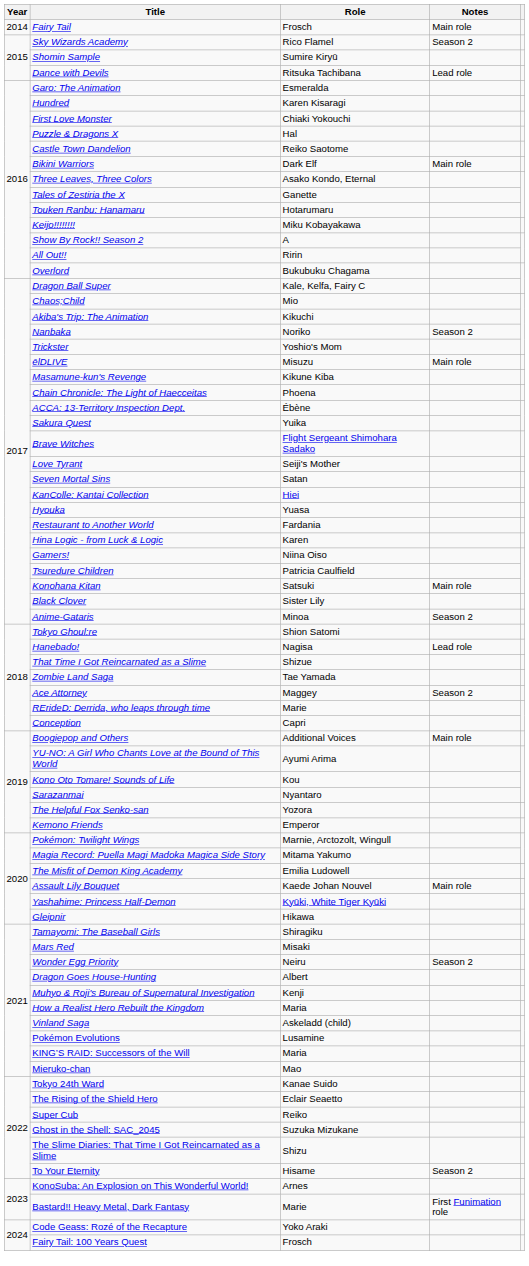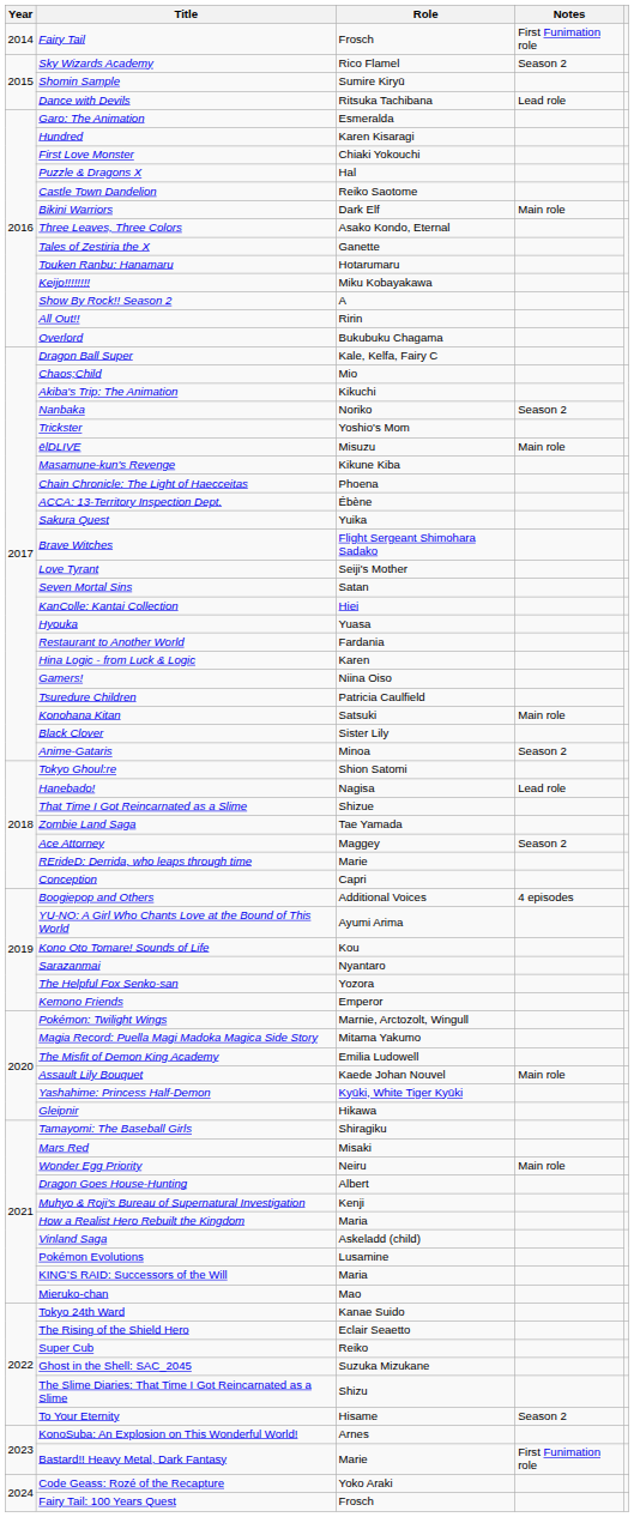 <table class="wikitable sortable plainrowheaders">
 <tr>
 <th>Year</th>
 <th>Title</th>
 <th>Role</th>
 <th class="unsortable">Notes</th>
 <th class="unsortable"></th>
 </tr>
 <tr>
 <td>2014</td>
 <td><em><a href='#'>Fairy Tail</a></em></td>
 <td>Frosch</td>
-<td>Main role</td>
+<td>First <a href='#'>Funimation</a> role</td>
 <td></td>
 </tr>
 <tr>
 <td rowspan="3">2015</td>
 <td><em><a href='#'>Sky Wizards Academy</a></em></td>
 <td>Rico Flamel</td>
 <td>Season 2</td>
 <td></td>
 </tr>
 <tr>
 <td><em><a href='#'>Shomin Sample</a></em></td>
 <td>Sumire Kiryū</td>
 <td></td>
 <td></td>
 </tr>
 <tr>
 <td><em><a href='#'>Dance with Devils</a></em></td>
 <td>Ritsuka Tachibana</td>
 <td>Lead role</td>
 <td></td>
 </tr>
 <tr>
 <td rowspan="13">2016</td>
 <td><em><a href='#'>Garo: The Animation</a></em></td>
 <td>Esmeralda</td>
 <td></td>
 <td></td>
 </tr>
 <tr>
 <td><em><a href='#'>Hundred</a></em></td>
 <td>Karen Kisaragi</td>
 <td></td>
 <td></td>
 </tr>
 <tr>
 <td><em><a href='#'>First Love Monster</a></em></td>
 <td>Chiaki Yokouchi</td>
 <td></td>
 <td></td>
 </tr>
 <tr>
 <td><em><a href='#'>Puzzle & Dragons X</a></em></td>
 <td>Hal</td>
 <td></td>
 <td></td>
 </tr>
 <tr>
 <td><em><a href='#'>Castle Town Dandelion</a></em></td>
 <td>Reiko Saotome</td>
 <td></td>
 <td></td>
 </tr>
 <tr>
 <td><em><a href='#'>Bikini Warriors</a></em></td>
 <td>Dark Elf</td>
 <td>Main role</td>
 <td></td>
 </tr>
 <tr>
 <td><em><a href='#'>Three Leaves, Three Colors</a></em></td>
 <td>Asako Kondo, Eternal</td>
 <td></td>
 <td rowspan="3"></td>
 </tr>
 <tr>
 <td><em><a href='#'>Tales of Zestiria the X</a></em></td>
 <td>Ganette</td>
 <td></td>
 </tr>
 <tr>
 <td><em><a href='#'>Touken Ranbu: Hanamaru</a></em></td>
 <td>Hotarumaru</td>
 <td></td>
 </tr>
 <tr>
 <td><em><a href='#'>Keijo!!!!!!!!</a></em></td>
 <td>Miku Kobayakawa</td>
 <td></td>
 <td></td>
 </tr>
 <tr>
 <td><em><a href='#'>Show By Rock!! Season 2</a></em></td>
 <td>A</td>
 <td></td>
 <td rowspan="2"></td>
 </tr>
 <tr>
 <td><em><a href='#'>All Out!!</a></em></td>
 <td>Ririn</td>
 <td></td>
 </tr>
 <tr>
 <td><em><a href='#'>Overlord</a></em></td>
 <td>Bukubuku Chagama</td>
 <td></td>
 <td rowspan="2"></td>
 </tr>
 <tr>
 <td rowspan="22">2017</td>
 <td><em><a href='#'>Dragon Ball Super</a></em></td>
 <td>Kale, Kelfa, Fairy C</td>
 <td></td>
 </tr>
 <tr>
 <td><em><a href='#'>Chaos;Child</a></em></td>
 <td>Mio</td>
 <td></td>
 <td rowspan="4"></td>
 </tr>
 <tr>
 <td><em><a href='#'>Akiba's Trip: The Animation</a></em></td>
 <td>Kikuchi</td>
 <td></td>
 </tr>
 <tr>
 <td><em><a href='#'>Nanbaka</a></em></td>
 <td>Noriko</td>
 <td>Season 2</td>
 </tr>
 <tr>
 <td><em><a href='#'>Trickster</a></em></td>
 <td>Yoshio's Mom</td>
 <td></td>
 </tr>
 <tr>
 <td><em><a href='#'>ēlDLIVE</a></em></td>
 <td>Misuzu</td>
 <td>Main role</td>
 <td></td>
 </tr>
 <tr>
 <td><em><a href='#'>Masamune-kun's Revenge</a></em></td>
 <td>Kikune Kiba</td>
 <td></td>
 <td></td>
 </tr>
 <tr>
 <td><em><a href='#'>Chain Chronicle: The Light of Haecceitas</a></em></td>
 <td>Phoena</td>
 <td></td>
 <td></td>
 </tr>
 <tr>
 <td><em><a href='#'>ACCA: 13-Territory Inspection Dept.</a></em></td>
 <td>Ébène</td>
 <td></td>
 <td rowspan="2"></td>
 </tr>
 <tr>
 <td><em><a href='#'>Sakura Quest</a></em></td>
 <td>Yuika</td>
 <td></td>
 </tr>
 <tr>
 <td><em><a href='#'>Brave Witches</a></em></td>
 <td><a href='#'>Flight Sergeant Shimohara Sadako</a></td>
 <td></td>
 <td></td>
 </tr>
 <tr>
 <td><em><a href='#'>Love Tyrant</a></em></td>
 <td>Seiji's Mother</td>
 <td></td>
 <td></td>
 </tr>
 <tr>
 <td><em><a href='#'>Seven Mortal Sins</a></em></td>
 <td>Satan</td>
 <td></td>
 <td></td>
 </tr>
 <tr>
 <td><em><a href='#'>KanColle: Kantai Collection</a></em></td>
 <td><a href='#'>Hiei</a></td>
 <td></td>
 <td></td>
 </tr>
 <tr>
 <td><em><a href='#'>Hyouka</a></em></td>
 <td>Yuasa</td>
 <td></td>
 <td></td>
 </tr>
 <tr>
 <td><em><a href='#'>Restaurant to Another World</a></em></td>
 <td>Fardania</td>
 <td></td>
 <td></td>
 </tr>
 <tr>
 <td><em><a href='#'>Hina Logic - from Luck & Logic</a></em></td>
 <td>Karen</td>
 <td></td>
 <td></td>
 </tr>
 <tr>
 <td><em><a href='#'>Gamers!</a></em></td>
 <td>Niina Oiso</td>
 <td></td>
 <td rowspan="3"></td>
 </tr>
 <tr>
 <td><em><a href='#'>Tsuredure Children</a></em></td>
 <td>Patricia Caulfield</td>
 <td></td>
 </tr>
 <tr>
 <td><em><a href='#'>Konohana Kitan</a></em></td>
 <td>Satsuki</td>
 <td>Main role</td>
 </tr>
 <tr>
 <td><em><a href='#'>Black Clover</a></em></td>
 <td>Sister Lily</td>
 <td></td>
 <td></td>
 </tr>
 <tr>
 <td><em><a href='#'>Anime-Gataris</a></em></td>
 <td>Minoa</td>
 <td>Season 2</td>
 <td></td>
 </tr>
 <tr>
 <td rowspan="7">2018</td>
 <td><em><a href='#'>Tokyo Ghoul:re</a></em></td>
 <td>Shion Satomi</td>
 <td></td>
 <td></td>
 </tr>
 <tr>
 <td><em><a href='#'>Hanebado!</a></em></td>
 <td>Nagisa</td>
 <td>Lead role</td>
 <td></td>
 </tr>
 <tr>
 <td><em><a href='#'>That Time I Got Reincarnated as a Slime</a></em></td>
 <td>Shizue</td>
 <td></td>
 <td></td>
 </tr>
 <tr>
 <td><em><a href='#'>Zombie Land Saga</a></em></td>
 <td>Tae Yamada</td>
 <td></td>
 <td></td>
 </tr>
 <tr>
 <td><em><a href='#'>Ace Attorney</a></em></td>
 <td>Maggey</td>
 <td>Season 2</td>
 <td></td>
 </tr>
 <tr>
 <td><em><a href='#'>RErideD: Derrida, who leaps through time</a></em></td>
 <td>Marie</td>
 <td></td>
 <td rowspan="2"></td>
 </tr>
 <tr>
 <td><em><a href='#'>Conception</a></em></td>
 <td>Capri</td>
 <td></td>
 </tr>
 <tr>
 <td rowspan="6">2019</td>
 <td><em><a href='#'>Boogiepop and Others</a></em></td>
 <td>Additional Voices</td>
-<td>Main role</td>
+<td>4 episodes</td>
 <td></td>
 </tr>
 <tr>
 <td><em><a href='#'>YU-NO: A Girl Who Chants Love at the Bound of This World</a></em></td>
 <td>Ayumi Arima</td>
 <td></td>
 <td rowspan="3"></td>
 </tr>
 <tr>
 <td><em><a href='#'>Kono Oto Tomare! Sounds of Life</a></em></td>
 <td>Kou</td>
 <td></td>
 </tr>
 <tr>
 <td><em><a href='#'>Sarazanmai</a></em></td>
 <td>Nyantaro</td>
 <td></td>
 </tr>
 <tr>
 <td><em><a href='#'>The Helpful Fox Senko-san</a></em></td>
 <td>Yozora</td>
 <td></td>
 <td></td>
 </tr>
 <tr>
 <td><em><a href='#'>Kemono Friends</a></em></td>
 <td>Emperor</td>
 <td></td>
 <td></td>
 </tr>
 <tr>
 <td rowspan="6">2020</td>
 <td><em><a href='#'>Pokémon: Twilight Wings</a></em></td>
 <td>Marnie, Arctozolt, Wingull</td>
 <td></td>
 <td rowspan="2"></td>
 </tr>
 <tr>
 <td><em><a href='#'>Magia Record: Puella Magi Madoka Magica Side Story</a></em></td>
 <td>Mitama Yakumo</td>
 <td></td>
 </tr>
 <tr>
 <td><em><a href='#'>The Misfit of Demon King Academy</a></em></td>
 <td>Emilia Ludowell</td>
 <td></td>
 <td></td>
 </tr>
 <tr>
 <td><em><a href='#'>Assault Lily Bouquet</a></em></td>
 <td>Kaede Johan Nouvel</td>
 <td>Main role</td>
 <td></td>
 </tr>
 <tr>
 <td><em><a href='#'>Yashahime: Princess Half-Demon</a></em></td>
 <td><a href='#'>Kyūki, White Tiger Kyūki</a></td>
 <td></td>
 <td></td>
 </tr>
 <tr>
 <td><em><a href='#'>Gleipnir</a></em></td>
 <td>Hikawa</td>
 <td></td>
 <td></td>
 </tr>
 <tr>
 <td rowspan="10">2021</td>
 <td><em><a href='#'>Tamayomi: The Baseball Girls</a></em></td>
 <td>Shiragiku</td>
 <td></td>
 <td></td>
 </tr>
 <tr>
 <td><em><a href='#'>Mars Red</a></em></td>
 <td>Misaki</td>
 <td></td>
 <td></td>
 </tr>
 <tr>
 <td><em><a href='#'>Wonder Egg Priority</a></em></td>
 <td>Neiru</td>
-<td>Season 2</td>
+<td>Main role</td>
 <td></td>
 </tr>
 <tr>
 <td><em><a href='#'>Dragon Goes House-Hunting</a></em></td>
 <td>Albert</td>
 <td></td>
 <td></td>
 </tr>
 <tr>
 <td><em><a href='#'>Muhyo & Roji's Bureau of Supernatural Investigation</a></em></td>
 <td>Kenji</td>
 <td></td>
 <td></td>
 </tr>
 <tr>
 <td><em><a href='#'>How a Realist Hero Rebuilt the Kingdom</a></em></td>
 <td>Maria</td>
 <td></td>
 <td></td>
 </tr>
 <tr>
 <td><em><a href='#'>Vinland Saga</a></td>
 <td>Askeladd (child)</td>
 <td></td>
 <td rowspan="2"></td>
 </tr>
 <tr>
 <td></em><a href='#'>Pokémon Evolutions</a><em></td>
 <td>Lusamine</td>
 <td></td>
 </tr>
 <tr>
 <td></em><a href='#'>KING’S RAID: Successors of the Will</a><em></td>
 <td>Maria</td>
 <td></td>
 <td></td>
 </tr>
 <tr>
 <td></em><a href='#'>Mieruko-chan</a><em></td>
 <td>Mao</td>
 <td></td>
 <td></td>
 </tr>
 <tr>
 <td rowspan="6">2022</td>
 <td></em><a href='#'>Tokyo 24th Ward</a><em></td>
 <td>Kanae Suido</td>
 <td></td>
 <td></td>
 </tr>
 <tr>
 <td></em><a href='#'>The Rising of the Shield Hero</a><em></td>
 <td>Eclair Seaetto</td>
 <td></td>
 <td></td>
 </tr>
 <tr>
 <td></em><a href='#'>Super Cub</a><em></td>
 <td>Reiko</td>
 <td></td>
 <td></td>
 </tr>
 <tr>
 <td></em><a href='#'>Ghost in the Shell: SAC_2045</a><em></td>
 <td>Suzuka Mizukane</td>
 <td></td>
 <td></td>
 </tr>
 <tr>
 <td></em><a href='#'>The Slime Diaries: That Time I Got Reincarnated as a Slime</a><em></td>
 <td>Shizu</td>
 <td></td>
 <td></td>
 </tr>
 <tr>
 <td></em><a href='#'>To Your Eternity</a><em></td>
 <td>Hisame</td>
 <td>Season 2</td>
 <td></td>
 </tr>
 <tr>
 <td rowspan="2">2023</td>
 <td></em><a href='#'>KonoSuba: An Explosion on This Wonderful World!</a><em></td>
 <td>Arnes</td>
 <td></td>
 <td></td>
 </tr>
 <tr>
 <td></em><a href='#'>Bastard!! Heavy Metal, Dark Fantasy</a><em></td>
 <td>Marie</td>
 <td>First <a href='#'>Funimation</a> role</td>
 <td></td>
 </tr>
 <tr>
 <td rowspan="2">2024</td>
 <td></em><a href='#'>Code Geass: Rozé of the Recapture</a><em></td>
 <td>Yoko Araki</td>
 <td></td>
 <td></td>
 </tr>
 <tr>
 <td></em><a href='#'>Fairy Tail: 100 Years Quest</a><em></td>
 <td>Frosch</td>
 <td></td>
 <td></td>
 </tr>
 </table>
